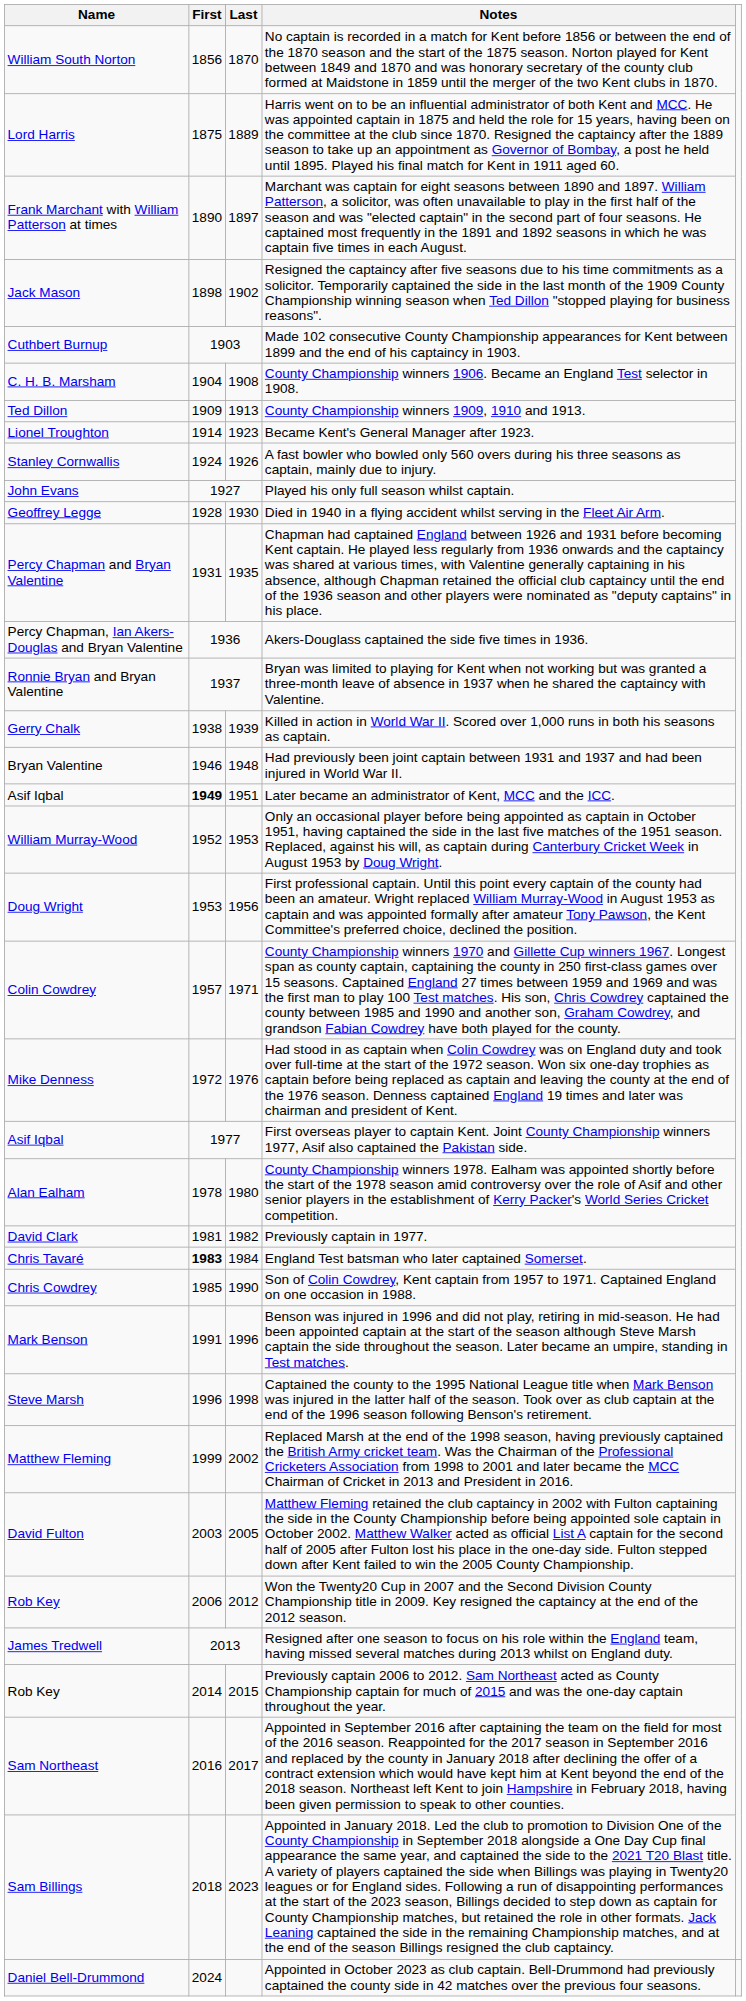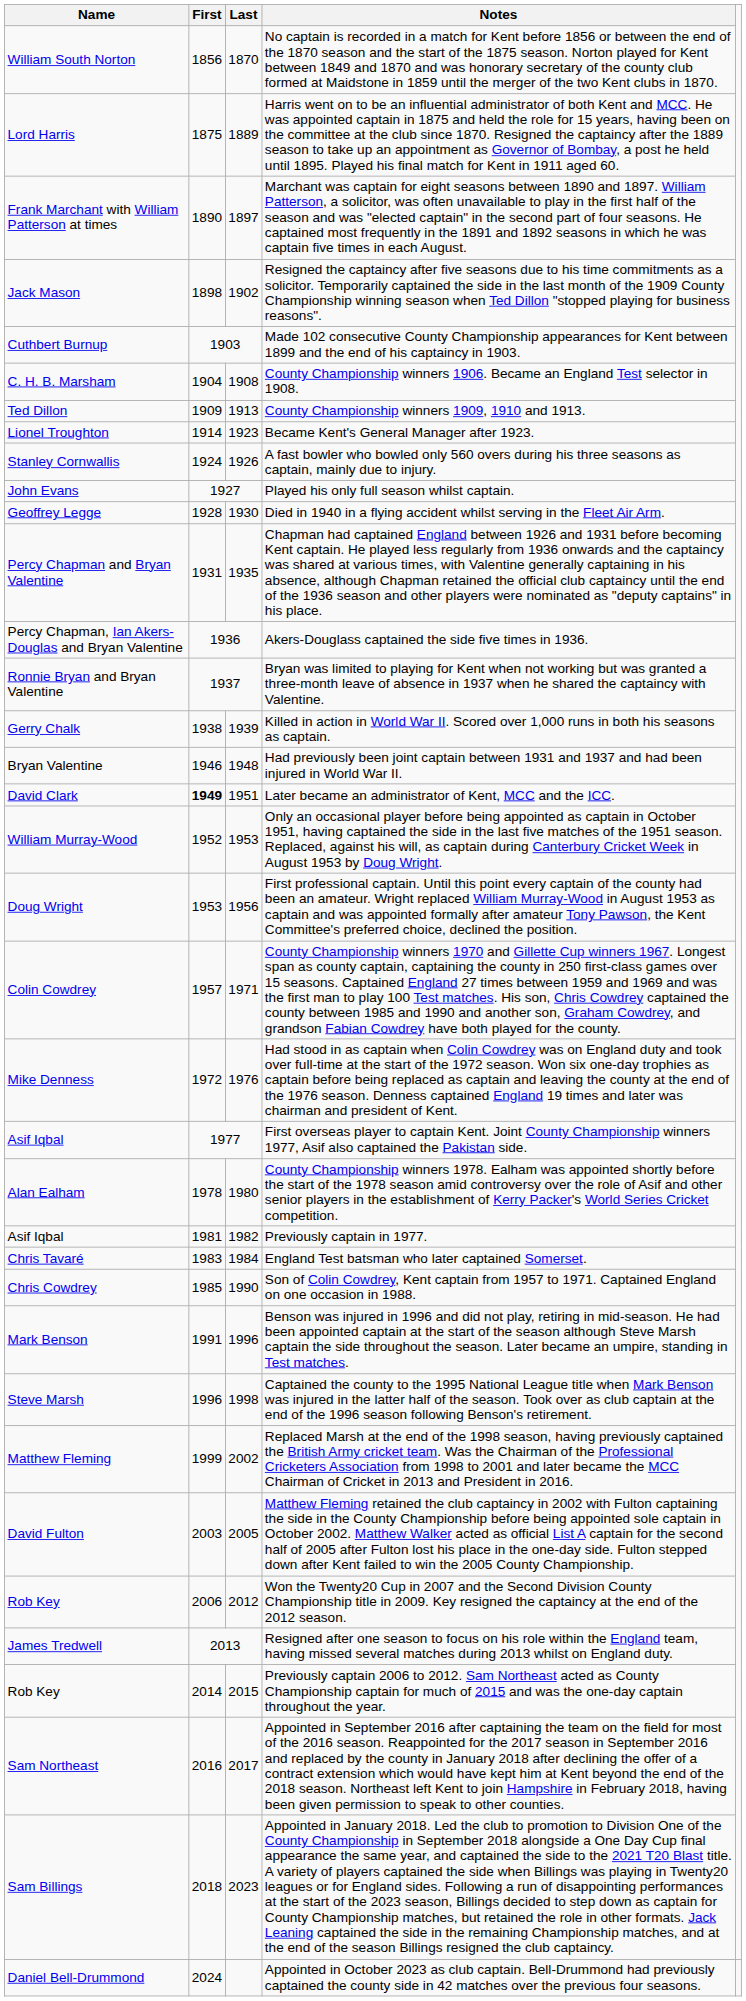 <table class="wikitable">
 <tr>
 <th width="25%">Name</th>
 <th>First</th>
 <th>Last</th>
 <th>Notes</th>
 </tr>
 <tr>
 <td><a href='#'>William South Norton</a></td>
 <td>1856</td>
 <td>1870</td>
 <td>No captain is recorded in a match for Kent before 1856 or between the end of the 1870 season and the start of the 1875 season. Norton played for Kent between 1849 and 1870 and was honorary secretary of the county club formed at Maidstone in 1859 until the merger of the two Kent clubs in 1870.</td>
 </tr>
 <tr>
 <td><a href='#'>Lord Harris</a></td>
 <td>1875</td>
 <td>1889</td>
 <td>Harris went on to be an influential administrator of both Kent and <a href='#'>MCC</a>. He was appointed captain in 1875 and held the role for 15 years, having been on the committee at the club since 1870. Resigned the captaincy after the 1889 season to take up an appointment as <a href='#'>Governor of Bombay</a>, a post he held until 1895. Played his final match for Kent in 1911 aged 60.</td>
 </tr>
 <tr>
 <td><a href='#'>Frank Marchant</a> with <a href='#'>William Patterson</a> at times</td>
 <td>1890</td>
 <td>1897</td>
 <td>Marchant was captain for eight seasons between 1890 and 1897. <a href='#'>William Patterson</a>, a solicitor, was often unavailable to play in the first half of the season and was "elected captain" in the second part of four seasons. He captained most frequently in the 1891 and 1892 seasons in which he was captain five times in each August.</td>
 </tr>
 <tr>
 <td><a href='#'>Jack Mason</a></td>
 <td>1898</td>
 <td>1902</td>
 <td>Resigned the captaincy after five seasons due to his time commitments as a solicitor. Temporarily captained the side in the last month of the 1909 County Championship winning season when <a href='#'>Ted Dillon</a> "stopped playing for business reasons".</td>
 </tr>
 <tr>
 <td><a href='#'>Cuthbert Burnup</a></td>
 <td colspan="2" align="center">1903</td>
 <td>Made 102 consecutive County Championship appearances for Kent between 1899 and the end of his captaincy in 1903.</td>
 </tr>
 <tr>
 <td><a href='#'>C. H. B. Marsham</a></td>
 <td>1904</td>
 <td>1908</td>
 <td><a href='#'>County Championship</a> winners <a href='#'>1906</a>. Became an England <a href='#'>Test</a> selector in 1908.</td>
 </tr>
 <tr>
 <td><a href='#'>Ted Dillon</a></td>
 <td>1909</td>
 <td>1913</td>
 <td><a href='#'>County Championship</a> winners <a href='#'>1909</a>, <a href='#'>1910</a> and 1913.</td>
 </tr>
 <tr>
 <td><a href='#'>Lionel Troughton</a></td>
 <td>1914</td>
 <td>1923</td>
 <td>Became Kent's General Manager after 1923.</td>
 </tr>
 <tr>
 <td><a href='#'>Stanley Cornwallis</a></td>
 <td>1924</td>
 <td>1926</td>
 <td>A fast bowler who bowled only 560 overs during his three seasons as captain, mainly due to injury.</td>
 </tr>
 <tr>
 <td><a href='#'>John Evans</a></td>
 <td colspan="2" align="center">1927</td>
 <td>Played his only full season whilst captain.</td>
 </tr>
 <tr>
 <td><a href='#'>Geoffrey Legge</a></td>
 <td>1928</td>
 <td>1930</td>
 <td>Died in 1940 in a flying accident whilst serving in the <a href='#'>Fleet Air Arm</a>.</td>
 </tr>
 <tr>
 <td><a href='#'>Percy Chapman</a> and <a href='#'>Bryan Valentine</a></td>
 <td>1931</td>
 <td>1935</td>
 <td>Chapman had captained <a href='#'>England</a> between 1926 and 1931 before becoming Kent captain. He played less regularly from 1936 onwards and the captaincy was shared at various times, with Valentine generally captaining in his absence, although Chapman retained the official club captaincy until the end of the 1936 season and other players were nominated as "deputy captains" in his place.</td>
 </tr>
 <tr>
 <td>Percy Chapman, <a href='#'>Ian Akers-Douglas</a> and Bryan Valentine</td>
 <td colspan="2" align="center">1936</td>
 <td>Akers-Douglass captained the side five times in 1936.</td>
 </tr>
 <tr>
 <td><a href='#'>Ronnie Bryan</a> and Bryan Valentine</td>
 <td colspan="2" align="center">1937</td>
 <td>Bryan was limited to playing for Kent when not working but was granted a three-month leave of absence in 1937 when he shared the captaincy with Valentine.</td>
 </tr>
 <tr>
 <td><a href='#'>Gerry Chalk</a></td>
 <td>1938</td>
 <td>1939</td>
 <td>Killed in action in <a href='#'>World War II</a>. Scored over 1,000 runs in both his seasons as captain.</td>
 </tr>
 <tr>
 <td>Bryan Valentine</td>
 <td>1946</td>
 <td>1948</td>
 <td>Had previously been joint captain between 1931 and 1937 and had been injured in World War II.</td>
 </tr>
 <tr>
-<td>Asif Iqbal</td>
+<td><a href='#'>David Clark</a></td>
 <td><strong>1949</strong></td>
 <td>1951</td>
 <td>Later became an administrator of Kent, <a href='#'>MCC</a> and the <a href='#'>ICC</a>.</td>
 </tr>
 <tr>
 <td><a href='#'>William Murray-Wood</a></td>
 <td>1952</td>
 <td>1953</td>
 <td>Only an occasional player before being appointed as captain in October 1951, having captained the side in the last five matches of the 1951 season. Replaced, against his will, as captain during <a href='#'>Canterbury Cricket Week</a> in August 1953 by <a href='#'>Doug Wright</a>.</td>
 </tr>
 <tr>
 <td><a href='#'>Doug Wright</a></td>
 <td>1953</td>
 <td>1956</td>
 <td>First professional captain. Until this point every captain of the county had been an amateur. Wright replaced <a href='#'>William Murray-Wood</a> in August 1953 as captain and was appointed formally after amateur <a href='#'>Tony Pawson</a>, the Kent Committee's preferred choice, declined the position.</td>
 </tr>
 <tr>
 <td><a href='#'>Colin Cowdrey</a></td>
 <td>1957</td>
 <td>1971</td>
 <td><a href='#'>County Championship</a> winners <a href='#'>1970</a> and <a href='#'>Gillette Cup winners 1967</a>. Longest span as county captain, captaining the county in 250 first-class games over 15 seasons. Captained <a href='#'>England</a> 27 times between 1959 and 1969 and was the first man to play 100 <a href='#'>Test matches</a>. His son, <a href='#'>Chris Cowdrey</a> captained the county between 1985 and 1990 and another son, <a href='#'>Graham Cowdrey</a>, and grandson <a href='#'>Fabian Cowdrey</a> have both played for the county.</td>
 </tr>
 <tr>
 <td><a href='#'>Mike Denness</a></td>
 <td>1972</td>
 <td>1976</td>
 <td>Had stood in as captain when <a href='#'>Colin Cowdrey</a> was on England duty and took over full-time at the start of the 1972 season. Won six one-day trophies as captain before being replaced as captain and leaving the county at the end of the 1976 season. Denness captained <a href='#'>England</a> 19 times and later was chairman and president of Kent.</td>
 </tr>
 <tr>
 <td><a href='#'>Asif Iqbal</a></td>
 <td colspan="2" align="center">1977</td>
 <td>First overseas player to captain Kent. Joint <a href='#'>County Championship</a> winners 1977, Asif also captained the <a href='#'>Pakistan</a> side.</td>
 </tr>
 <tr>
 <td><a href='#'>Alan Ealham</a></td>
 <td>1978</td>
 <td>1980</td>
 <td><a href='#'>County Championship</a> winners 1978. Ealham was appointed shortly before the start of the 1978 season amid controversy over the role of Asif and other senior players in the establishment of <a href='#'>Kerry Packer</a>'s <a href='#'>World Series Cricket</a> competition.</td>
 </tr>
 <tr>
-<td><a href='#'>David Clark</a></td>
+<td>Asif Iqbal</td>
 <td>1981</td>
 <td>1982</td>
 <td>Previously captain in 1977.</td>
 </tr>
 <tr>
 <td><a href='#'>Chris Tavaré</a></td>
-<td><strong>1983</strong></td>
+<td>1983</td>
 <td>1984</td>
 <td>England Test batsman who later captained <a href='#'>Somerset</a>.</td>
 </tr>
 <tr>
 <td><a href='#'>Chris Cowdrey</a></td>
 <td>1985</td>
 <td>1990</td>
 <td>Son of <a href='#'>Colin Cowdrey</a>, Kent captain from 1957 to 1971. Captained England on one occasion in 1988.</td>
 </tr>
 <tr>
 <td><a href='#'>Mark Benson</a></td>
 <td>1991</td>
 <td>1996</td>
 <td>Benson was injured in 1996 and did not play, retiring in mid-season. He had been appointed captain at the start of the season although Steve Marsh captain the side throughout the season. Later became an umpire, standing in <a href='#'>Test matches</a>.</td>
 </tr>
 <tr>
 <td><a href='#'>Steve Marsh</a></td>
 <td>1996</td>
 <td>1998</td>
 <td>Captained the county to the 1995 National League title when <a href='#'>Mark Benson</a> was injured in the latter half of the season. Took over as club captain at the end of the 1996 season following Benson's retirement.</td>
 </tr>
 <tr>
 <td><a href='#'>Matthew Fleming</a></td>
 <td>1999</td>
 <td>2002</td>
 <td>Replaced Marsh at the end of the 1998 season, having previously captained the <a href='#'>British Army cricket team</a>. Was the Chairman of the <a href='#'>Professional Cricketers Association</a> from 1998 to 2001 and later became the <a href='#'>MCC</a> Chairman of Cricket in 2013 and President in 2016.</td>
 </tr>
 <tr>
 <td><a href='#'>David Fulton</a></td>
 <td>2003</td>
 <td>2005</td>
 <td><a href='#'>Matthew Fleming</a> retained the club captaincy in 2002 with Fulton captaining the side in the County Championship before being appointed sole captain in October 2002. <a href='#'>Matthew Walker</a> acted as official <a href='#'>List A</a> captain for the second half of 2005 after Fulton lost his place in the one-day side. Fulton stepped down after Kent failed to win the 2005 County Championship.</td>
 </tr>
 <tr>
 <td><a href='#'>Rob Key</a></td>
 <td>2006</td>
 <td>2012</td>
 <td>Won the Twenty20 Cup in 2007 and the Second Division County Championship title in 2009. Key resigned the captaincy at the end of the 2012 season.</td>
 </tr>
 <tr>
 <td><a href='#'>James Tredwell</a></td>
 <td colspan="2" align="center">2013</td>
 <td>Resigned after one season to focus on his role within the <a href='#'>England</a> team, having missed several matches during 2013 whilst on England duty.</td>
 </tr>
 <tr>
 <td>Rob Key</td>
 <td>2014</td>
 <td>2015</td>
 <td>Previously captain 2006 to 2012. <a href='#'>Sam Northeast</a> acted as County Championship captain for much of <a href='#'>2015</a> and was the one-day captain throughout the year.</td>
 </tr>
 <tr>
 <td><a href='#'>Sam Northeast</a></td>
 <td>2016</td>
 <td>2017</td>
 <td>Appointed in September 2016 after captaining the team on the field for most of the 2016 season. Reappointed for the 2017 season in September 2016 and replaced by the county in January 2018 after declining the offer of a contract extension which would have kept him at Kent beyond the end of the 2018 season. Northeast left Kent to join <a href='#'>Hampshire</a> in February 2018, having been given permission to speak to other counties.</td>
 </tr>
 <tr>
 <td><a href='#'>Sam Billings</a></td>
 <td>2018</td>
 <td>2023</td>
 <td>Appointed in January 2018. Led the club to promotion to Division One of the <a href='#'>County Championship</a> in September 2018 alongside a One Day Cup final appearance the same year, and captained the side to the <a href='#'>2021 T20 Blast</a> title. A variety of players captained the side when Billings was playing in Twenty20 leagues or for England sides. Following a run of disappointing performances at the start of the 2023 season, Billings decided to step down as captain for County Championship matches, but retained the role in other formats. <a href='#'>Jack Leaning</a> captained the side in the remaining Championship matches, and at the end of the season Billings resigned the club captaincy.</td>
 </tr>
 <tr>
 <td><a href='#'>Daniel Bell-Drummond</a></td>
 <td>2024</td>
 <td></td>
 <td>Appointed in October 2023 as club captain. Bell-Drummond had previously captained the county side in 42 matches over the previous four seasons.</td>
 <td></td>
 </tr>
 </table>
